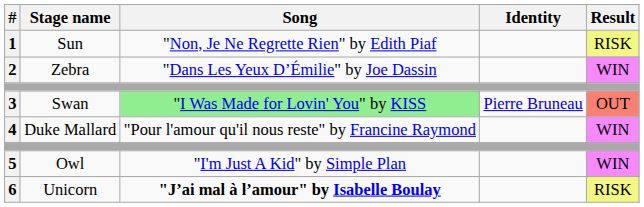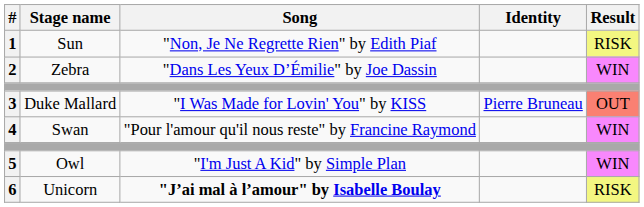 <table class="wikitable plainrowheaders" style="text-align: center;">
 <tr>
 <th>#</th>
 <th>Stage name</th>
 <th>Song</th>
 <th>Identity</th>
 <th>Result</th>
 </tr>
 <tr>
 <th>1</th>
 <td>Sun</td>
 <td>"<a href='#'>Non, Je Ne Regrette Rien</a>" by <a href='#'>Edith Piaf</a></td>
 <td></td>
 <td bgcolor="F3F781">RISK</td>
 </tr>
 <tr>
 <th>2</th>
 <td>Zebra</td>
 <td>"<a href='#'>Dans Les Yeux D’Émilie</a>" by <a href='#'>Joe Dassin</a></td>
 <td></td>
 <td bgcolor="F888FD">WIN</td>
 </tr>
 <tr>
 <th colspan="5" style="background:darkgrey"></th>
 </tr>
 <tr>
 <th>3</th>
-<td>Swan</td>
-<td style="background: lightgreen;">"<a href='#'>I Was Made for Lovin' You</a>" by <a href='#'>KISS</a></td>
+<td>Duke Mallard</td>
+<td>"<a href='#'>I Was Made for Lovin' You</a>" by <a href='#'>KISS</a></td>
 <td><a href='#'>Pierre Bruneau</a></td>
 <td bgcolor="salmon">OUT</td>
 </tr>
 <tr>
 <th>4</th>
-<td>Duke Mallard</td>
+<td>Swan</td>
 <td>"Pour l'amour qu'il nous reste" by <a href='#'>Francine Raymond</a></td>
 <td></td>
 <td bgcolor="F888FD">WIN</td>
 </tr>
 <tr>
 <th colspan="5" style="background:darkgrey"></th>
 </tr>
 <tr>
 <th>5</th>
 <td>Owl</td>
 <td>"<a href='#'>I'm Just A Kid</a>" by <a href='#'>Simple Plan</a></td>
 <td></td>
 <td bgcolor="F888FD">WIN</td>
 </tr>
 <tr>
 <th>6</th>
 <td>Unicorn</td>
 <td><strong>"J’ai mal à l’amour" by <a href='#'>Isabelle Boulay</a></strong></td>
 <td></td>
 <td bgcolor="F3F781">RISK</td>
 </tr>
 </table>
